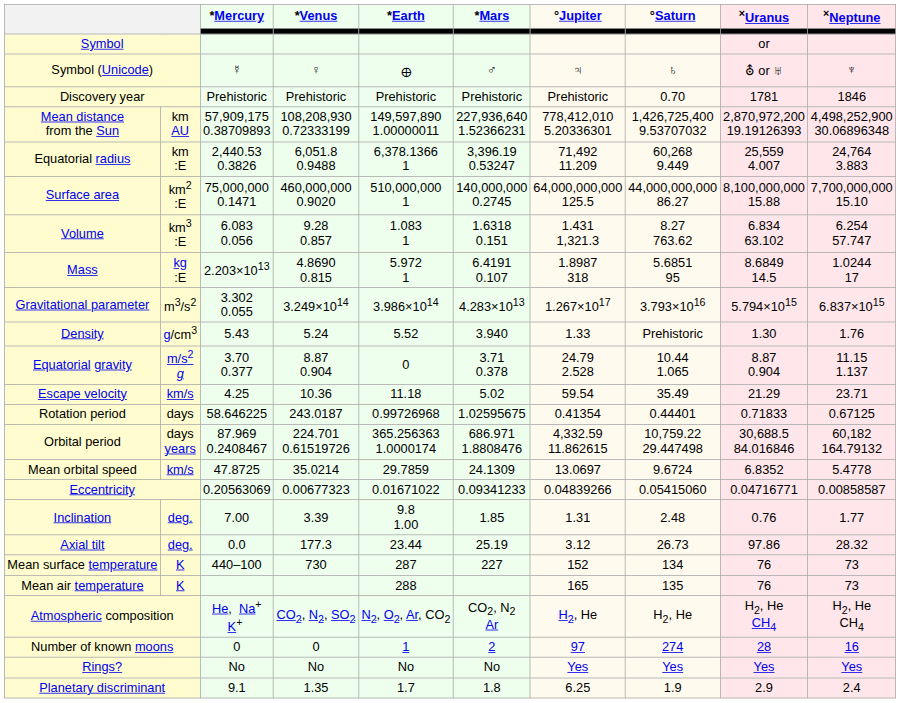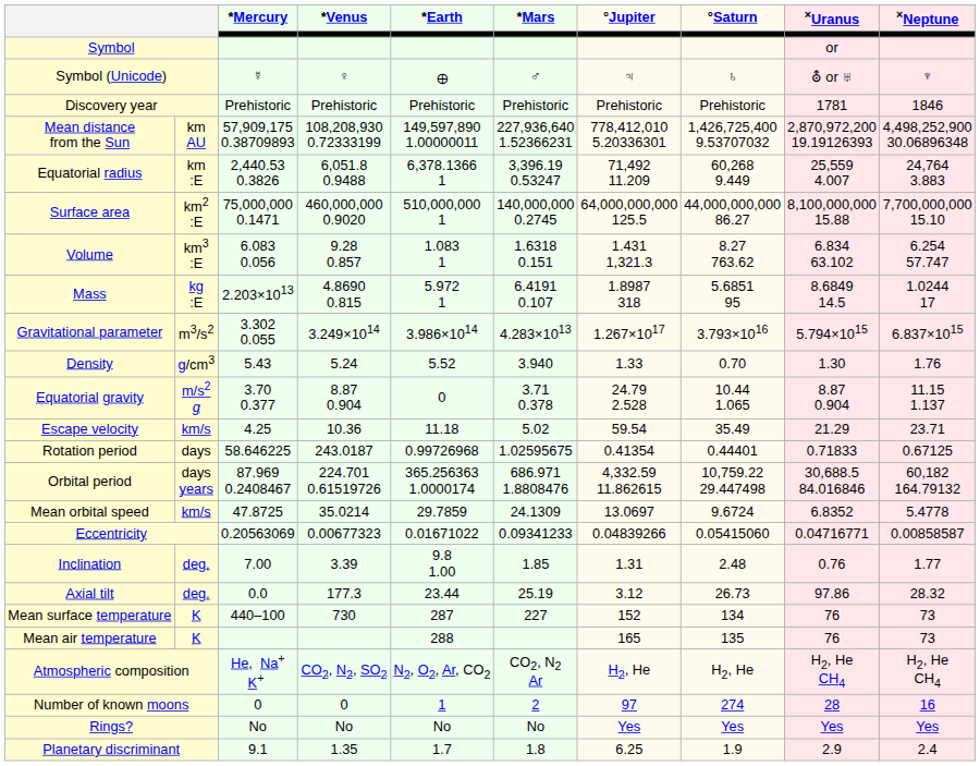 <table class="wikitable" style="text-align: center;">
 <tr>
 <th colspan="2" rowspan=2> </th>
 <th style="background: #efe;">*<a href='#'>Mercury</a></th>
 <th style="background: #efe;">*<a href='#'>Venus</a></th>
 <th style="background: #efe;">*<a href='#'>Earth</a></th>
 <th style="background: #efe;">*<a href='#'>Mars</a></th>
 <th style="background: #fffaee;">°<a href='#'>Jupiter</a></th>
 <th style="background: #fffaee;">°<a href='#'>Saturn</a></th>
 <th style="background: #ffe6ea;"><sup>×</sup><a href='#'>Uranus</a></th>
 <th style="background: #ffe6ea;"><sup>×</sup><a href='#'>Neptune</a></th>
 </tr>
 <tr>
 <td style="background: black;"></td>
 <td style="background: black;"></td>
 <td style="background: black;"></td>
 <td style="background: black;"></td>
 <td style="background: black;"></td>
 <td style="background: black;"></td>
 <td style="background: black;"></td>
 <td style="background: black;"></td>
 </tr>
 <tr>
 <td colspan="2" style="background: #fffdd0;"><a href='#'>Symbol</a></td>
 <td style="background: #eeffee;"></td>
 <td style="background: #eeffee;"></td>
 <td style="background: #eeffee;"></td>
 <td style="background: #eeffee;"></td>
 <td style="background: #fffaee;"></td>
 <td style="background: #fffaee;"></td>
 <td style="background: #ffe6ea;"> or </td>
 <td style="background: #ffe6ea;"></td>
 </tr>
 <tr>
 <td colspan="2" style="background: #fffdd0;">Symbol (<a href='#'>Unicode</a>)</td>
 <td style="background: #eeffee;">☿</td>
 <td style="background: #eeffee;">♀</td>
 <td style="background: #eeffee;">🜨</td>
 <td style="background: #eeffee;">♂</td>
 <td style="background: #fffaee;">♃</td>
 <td style="background: #fffaee;">♄</td>
 <td style="background: #ffe6ea;">⛢ or ♅</td>
 <td style="background: #ffe6ea;">♆</td>
 </tr>
 <tr>
 <td colspan="2" style="background: #fffdd0;">Discovery year</td>
 <td style="background: #eeffee;">Prehistoric</td>
 <td style="background: #eeffee;">Prehistoric</td>
 <td style="background: #eeffee;">Prehistoric</td>
 <td style="background: #eeffee;">Prehistoric</td>
 <td style="background: #fffaee;">Prehistoric</td>
-<td style="background: #fffaee;">0.70</td>
+<td style="background: #fffaee;">Prehistoric</td>
 <td style="background: #ffe6ea;">1781</td>
 <td style="background: #ffe6ea;">1846</td>
 </tr>
 <tr>
 <td style="background: #fffdd0;"><a href='#'>Mean distance</a><br>from the <a href='#'>Sun</a></td>
 <td style="background: #fffdd0;">km <br> <a href='#'>AU</a></td>
 <td style="background: #eeffee;">57,909,175 <br> 0.38709893</td>
 <td style="background: #eeffee;">108,208,930 <br> 0.72333199</td>
 <td style="background: #eeffee;">149,597,890 <br> 1.00000011</td>
 <td style="background: #eeffee;">227,936,640 <br> 1.52366231</td>
 <td style="background: #fffaee;">778,412,010 <br> 5.20336301</td>
 <td style="background: #fffaee;">1,426,725,400 <br> 9.53707032</td>
 <td style="background: #ffe6ea;">2,870,972,200 <br> 19.19126393</td>
 <td style="background: #ffe6ea;">4,498,252,900 <br> 30.06896348</td>
 </tr>
 <tr>
 <td style="background: #fffdd0;">Equatorial <a href='#'>radius</a></td>
 <td style="background: #fffdd0;">km <br> :E</td>
 <td style="background: #eeffee;">2,440.53 <br> 0.3826</td>
 <td style="background: #eeffee;">6,051.8 <br> 0.9488</td>
 <td style="background: #eeffee;">6,378.1366 <br> 1</td>
 <td style="background: #eeffee;">3,396.19 <br> 0.53247</td>
 <td style="background: #fffaee;">71,492 <br> 11.209</td>
 <td style="background: #fffaee;">60,268 <br> 9.449</td>
 <td style="background: #ffe6ea;">25,559 <br> 4.007</td>
 <td style="background: #ffe6ea;">24,764 <br> 3.883</td>
 </tr>
 <tr>
 <td style="background: #fffdd0;"><a href='#'>Surface area</a></td>
 <td style="background: #fffdd0;">km<sup>2</sup> <br> :E</td>
 <td style="background: #eeffee;">75,000,000 <br> 0.1471</td>
 <td style="background: #eeffee;">460,000,000 <br> 0.9020</td>
 <td style="background: #eeffee;">510,000,000 <br> 1</td>
 <td style="background: #eeffee;">140,000,000 <br> 0.2745</td>
 <td style="background: #fffaee;">64,000,000,000 <br> 125.5</td>
 <td style="background: #fffaee;">44,000,000,000 <br> 86.27</td>
 <td style="background: #ffe6ea;">8,100,000,000 <br> 15.88</td>
 <td style="background: #ffe6ea;">7,700,000,000 <br> 15.10</td>
 </tr>
 <tr>
 <td style="background: #fffdd0;"><a href='#'>Volume</a></td>
 <td style="background: #fffdd0;">km<sup>3</sup> <br> :E</td>
 <td style="background: #eeffee;">6.083 <br> 0.056</td>
 <td style="background: #eeffee;">9.28 <br> 0.857</td>
 <td style="background: #eeffee;">1.083 <br> 1</td>
 <td style="background: #eeffee;">1.6318 <br> 0.151</td>
 <td style="background: #fffaee;">1.431 <br> 1,321.3</td>
 <td style="background: #fffaee;">8.27 <br> 763.62</td>
 <td style="background: #ffe6ea;">6.834 <br> 63.102</td>
 <td style="background: #ffe6ea;">6.254 <br> 57.747</td>
 </tr>
 <tr>
 <td style="background: #fffdd0;"><a href='#'>Mass</a></td>
 <td style="background: #fffdd0;"><a href='#'>kg</a> <br> :E</td>
 <td style="background: #eeffee;">2.203×10<sup>13</sup></td>
 <td style="background: #eeffee;">4.8690 <br> 0.815</td>
 <td style="background: #eeffee;">5.972 <br> 1</td>
 <td style="background: #eeffee;">6.4191 <br> 0.107</td>
 <td style="background: #fffaee;">1.8987 <br> 318</td>
 <td style="background: #fffaee;">5.6851 <br> 95</td>
 <td style="background: #ffe6ea;">8.6849 <br> 14.5</td>
 <td style="background: #ffe6ea;">1.0244 <br> 17</td>
 </tr>
 <tr>
 <td style="background: #fffdd0;"><a href='#'>Gravitational parameter</a></td>
 <td style="background: #fffdd0;">m<sup>3</sup>/s<sup>2</sup></td>
 <td style="background: #eeffee;">3.302 <br> 0.055</td>
 <td style="background: #eeffee;">3.249×10<sup>14</sup></td>
 <td style="background: #eeffee;">3.986×10<sup>14</sup></td>
 <td style="background: #eeffee;">4.283×10<sup>13</sup></td>
 <td style="background: #fffaee;">1.267×10<sup>17</sup></td>
 <td style="background: #fffaee;">3.793×10<sup>16</sup></td>
 <td style="background: #ffe6ea;">5.794×10<sup>15</sup></td>
 <td style="background: #ffe6ea;">6.837×10<sup>15</sup></td>
 </tr>
 <tr>
 <td style="background: #fffdd0;"><a href='#'>Density</a></td>
 <td style="background: #fffdd0;"><a href='#'>g</a>/cm<sup>3</sup></td>
 <td style="background: #eeffee;">5.43</td>
 <td style="background: #eeffee;">5.24</td>
 <td style="background: #eeffee;">5.52</td>
 <td style="background: #eeffee;">3.940</td>
 <td style="background: #fffaee;">1.33</td>
-<td style="background: #fffaee;">Prehistoric</td>
+<td style="background: #fffaee;">0.70</td>
 <td style="background: #ffe6ea;">1.30</td>
 <td style="background: #ffe6ea;">1.76</td>
 </tr>
 <tr>
 <td style="background: #fffdd0;"><a href='#'>Equatorial</a> <a href='#'>gravity</a></td>
 <td style="background: #fffdd0;"><a href='#'>m/s<sup>2</sup></a><br><a href='#'><em>g</em></a></td>
 <td style="background: #eeffee;">3.70<br>0.377</td>
 <td style="background: #eeffee;">8.87<br>0.904</td>
 <td style="background: #eeffee;">0</td>
 <td style="background: #eeffee;">3.71<br>0.378</td>
 <td style="background: #fffaee;">24.79<br>2.528</td>
 <td style="background: #fffaee;">10.44<br>1.065</td>
 <td style="background: #ffe6ea;">8.87<br>0.904</td>
 <td style="background: #ffe6ea;">11.15<br>1.137</td>
 </tr>
 <tr>
 <td style="background: #fffdd0;"><a href='#'>Escape velocity</a></td>
 <td style="background: #fffdd0;"><a href='#'>km/s</a></td>
 <td style="background: #eeffee;">4.25</td>
 <td style="background: #eeffee;">10.36</td>
 <td style="background: #eeffee;">11.18</td>
 <td style="background: #eeffee;">5.02</td>
 <td style="background: #fffaee;">59.54</td>
 <td style="background: #fffaee;">35.49</td>
 <td style="background: #ffe6ea;">21.29</td>
 <td style="background: #ffe6ea;">23.71</td>
 </tr>
 <tr>
 <td style="background: #fffdd0;">Rotation period</td>
 <td style="background: #fffdd0;">days</td>
 <td style="background: #eeffee;">58.646225</td>
 <td style="background: #eeffee;">243.0187</td>
 <td style="background: #eeffee;">0.99726968</td>
 <td style="background: #eeffee;">1.02595675</td>
 <td style="background: #fffaee;">0.41354</td>
 <td style="background: #fffaee;">0.44401</td>
 <td style="background: #ffe6ea;">0.71833</td>
 <td style="background: #ffe6ea;">0.67125</td>
 </tr>
 <tr>
 <td style="background: #fffdd0;">Orbital period</td>
 <td style="background: #fffdd0;">days <br> <a href='#'>years</a></td>
 <td style="background: #eeffee;">87.969 <br> 0.2408467</td>
 <td style="background: #eeffee;">224.701 <br> 0.61519726</td>
 <td style="background: #eeffee;">365.256363 <br> 1.0000174</td>
 <td style="background: #eeffee;">686.971 <br> 1.8808476</td>
 <td style="background: #fffaee;">4,332.59 <br> 11.862615</td>
 <td style="background: #fffaee;">10,759.22 <br> 29.447498</td>
 <td style="background: #ffe6ea;">30,688.5 <br> 84.016846</td>
 <td style="background: #ffe6ea;">60,182 <br> 164.79132</td>
 </tr>
 <tr>
 <td style="background: #fffdd0;">Mean orbital speed</td>
 <td style="background: #fffdd0;"><a href='#'>km/s</a></td>
 <td style="background: #eeffee;">47.8725</td>
 <td style="background: #eeffee;">35.0214</td>
 <td style="background: #eeffee;">29.7859</td>
 <td style="background: #eeffee;">24.1309</td>
 <td style="background: #fffaee;">13.0697</td>
 <td style="background: #fffaee;">9.6724</td>
 <td style="background: #ffe6ea;">6.8352</td>
 <td style="background: #ffe6ea;">5.4778</td>
 </tr>
 <tr>
 <td colspan="2" style="background: #fffdd0;"><a href='#'>Eccentricity</a></td>
 <td style="background: #eeffee;">0.20563069</td>
 <td style="background: #eeffee;">0.00677323</td>
 <td style="background: #eeffee;">0.01671022</td>
 <td style="background: #eeffee;">0.09341233</td>
 <td style="background: #fffaee;">0.04839266</td>
 <td style="background: #fffaee;">0.05415060</td>
 <td style="background: #ffe6ea;">0.04716771</td>
 <td style="background: #ffe6ea;">0.00858587</td>
 </tr>
 <tr>
 <td style="background: #fffdd0;"><a href='#'>Inclination</a></td>
 <td style="background: #fffdd0;"><a href='#'>deg.</a></td>
 <td style="background: #eeffee;">7.00</td>
 <td style="background: #eeffee;">3.39</td>
 <td style="background: #eeffee;">9.8<br>1.00</td>
 <td style="background: #eeffee;">1.85</td>
 <td style="background: #fffaee;">1.31</td>
 <td style="background: #fffaee;">2.48</td>
 <td style="background: #ffe6ea;">0.76</td>
 <td style="background: #ffe6ea;">1.77</td>
 </tr>
 <tr>
 <td style="background: #fffdd0;"><a href='#'>Axial tilt</a></td>
 <td style="background: #fffdd0;"><a href='#'>deg.</a></td>
 <td style="background: #eeffee;">0.0</td>
 <td style="background: #eeffee;">177.3</td>
 <td style="background: #eeffee;">23.44</td>
 <td style="background: #eeffee;">25.19</td>
 <td style="background: #fffaee;">3.12</td>
 <td style="background: #fffaee;">26.73</td>
 <td style="background: #ffe6ea;">97.86</td>
 <td style="background: #ffe6ea;">28.32</td>
 </tr>
 <tr>
 <td style="background: #fffdd0;">Mean surface <a href='#'>temperature</a></td>
 <td style="background: #fffdd0;"><a href='#'>K</a></td>
 <td style="background: #eeffee;">440–100</td>
 <td style="background: #eeffee;">730</td>
 <td style="background: #eeffee;">287</td>
 <td style="background: #eeffee;">227</td>
 <td style="background: #fffaee;">152 </td>
 <td style="background: #fffaee;">134 </td>
 <td style="background: #ffe6ea;">76 </td>
 <td style="background: #ffe6ea;">73 </td>
 </tr>
 <tr>
 <td style="background: #fffdd0;">Mean air <a href='#'>temperature</a></td>
 <td style="background: #fffdd0;"><a href='#'>K</a></td>
 <td style="background: #eeffee;"></td>
 <td style="background: #eeffee;"></td>
 <td style="background: #eeffee;">288</td>
 <td style="background: #eeffee;"></td>
 <td style="background: #fffaee;">165</td>
 <td style="background: #fffaee;">135</td>
 <td style="background: #ffe6ea;">76</td>
 <td style="background: #ffe6ea;">73</td>
 </tr>
 <tr>
 <td colspan="2" style="background: #fffdd0;"><a href='#'>Atmospheric</a> composition</td>
 <td style="background: #eeffee;"><a href='#'>He</a>,  <a href='#'>Na</a><sup>+</sup><br><a href='#'>K</a><sup>+</sup> </td>
 <td style="background: #eeffee;"><a href='#'>CO<sub>2</sub></a>, <a href='#'>N<sub>2</sub></a>, <a href='#'>SO<sub>2</sub></a></td>
 <td style="background: #eeffee;"><a href='#'>N<sub>2</sub></a>, <a href='#'>O<sub>2</sub></a>, <a href='#'>Ar</a>, CO<sub>2</sub></td>
 <td style="background: #eeffee;">CO<sub>2</sub>, N<sub>2</sub><br><a href='#'>Ar</a></td>
 <td style="background: #fffaee;"><a href='#'>H<sub>2</sub></a>, He</td>
 <td style="background: #fffaee;">H<sub>2</sub>, He</td>
 <td style="background: #ffe6ea;">H<sub>2</sub>, He<br><a href='#'>CH<sub>4</sub></a></td>
 <td style="background: #ffe6ea;">H<sub>2</sub>, He<br>CH<sub>4</sub></td>
 </tr>
 <tr>
 <td colspan="2" style="background: #fffdd0;">Number of known <a href='#'>moons</a></td>
 <td style="background: #eeffee;">0</td>
 <td style="background: #eeffee;">0</td>
 <td style="background: #eeffee;"><a href='#'>1</a></td>
 <td style="background: #eeffee;"><a href='#'>2</a></td>
 <td style="background: #fffaee;"><a href='#'>97</a></td>
 <td style="background: #fffaee;"><a href='#'>274</a></td>
 <td style="background: #ffe6ea;"><a href='#'>28</a></td>
 <td style="background: #ffe6ea;"><a href='#'>16</a></td>
 </tr>
 <tr>
 <td colspan="2" style="background: #fffdd0;"><a href='#'>Rings?</a></td>
 <td style="background: #eeffee;">No</td>
 <td style="background: #eeffee;">No</td>
 <td style="background: #eeffee;">No</td>
 <td style="background: #eeffee;">No</td>
 <td style="background: #fffaee;"><a href='#'>Yes</a></td>
 <td style="background: #fffaee;"><a href='#'>Yes</a></td>
 <td style="background: #ffe6ea;"><a href='#'>Yes</a></td>
 <td style="background: #ffe6ea;"><a href='#'>Yes</a></td>
 </tr>
 <tr>
 <td colspan="2" style="background: #fffdd0;"><a href='#'>Planetary discriminant</a></td>
 <td style="background: #eeffee;">9.1</td>
 <td style="background: #eeffee;">1.35</td>
 <td style="background: #eeffee;">1.7</td>
 <td style="background: #eeffee;">1.8</td>
 <td style="background: #fffaee;">6.25</td>
 <td style="background: #fffaee;">1.9</td>
 <td style="background: #ffe6ea;">2.9</td>
 <td style="background: #ffe6ea;">2.4</td>
 </tr>
 </table>
